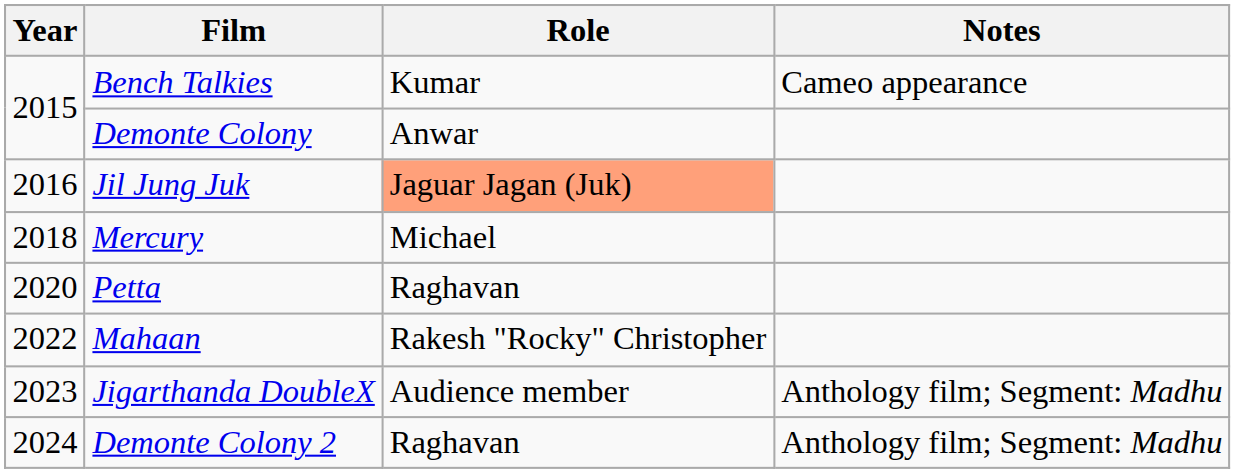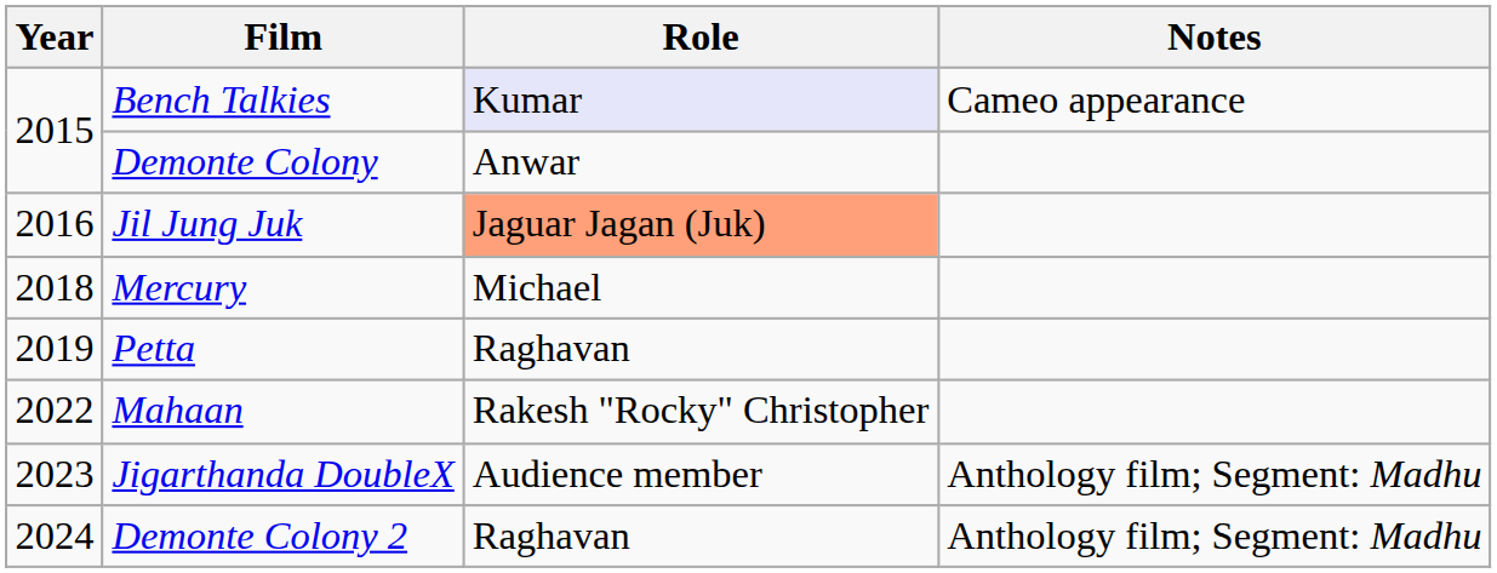 <table class="wikitable sortable">
 <tr>
 <th>Year</th>
 <th>Film</th>
 <th>Role</th>
 <th>Notes</th>
 </tr>
 <tr>
 <td rowspan="2">2015</td>
 <td><em><a href='#'>Bench Talkies</a></em></td>
-<td>Kumar</td>
+<td style="background: lavender;">Kumar</td>
 <td>Cameo appearance</td>
 </tr>
 <tr>
 <td><em><a href='#'>Demonte Colony</a></em></td>
 <td>Anwar</td>
 <td></td>
 </tr>
 <tr>
 <td>2016</td>
 <td><em><a href='#'>Jil Jung Juk</a></em></td>
 <td style="background: lightsalmon;">Jaguar Jagan (Juk)</td>
 <td></td>
 </tr>
 <tr>
 <td>2018</td>
 <td><em><a href='#'>Mercury</a></em></td>
 <td>Michael</td>
 <td></td>
 </tr>
 <tr>
-<td>2020</td>
+<td>2019</td>
 <td><em><a href='#'>Petta</a></em></td>
 <td>Raghavan</td>
 <td></td>
 </tr>
 <tr>
 <td>2022</td>
 <td><em><a href='#'>Mahaan</a></em></td>
 <td>Rakesh "Rocky" Christopher</td>
 <td></td>
 </tr>
 <tr>
 <td>2023</td>
 <td><em><a href='#'>Jigarthanda DoubleX</a></em></td>
 <td>Audience member</td>
 <td>Anthology film; Segment: <em>Madhu</em></td>
 </tr>
 <tr>
 <td>2024</td>
 <td><em><a href='#'>Demonte Colony 2</a></em></td>
 <td>Raghavan</td>
 <td>Anthology film; Segment: <em>Madhu</em></td>
 </tr>
 </table>
